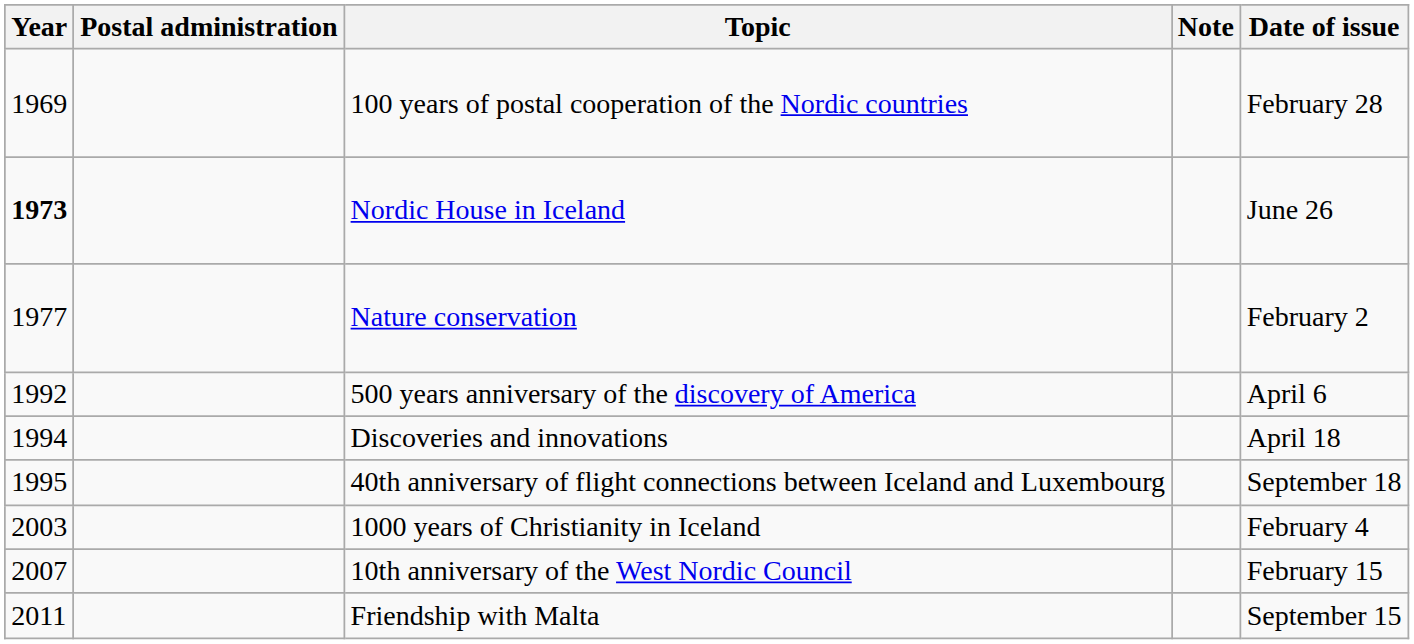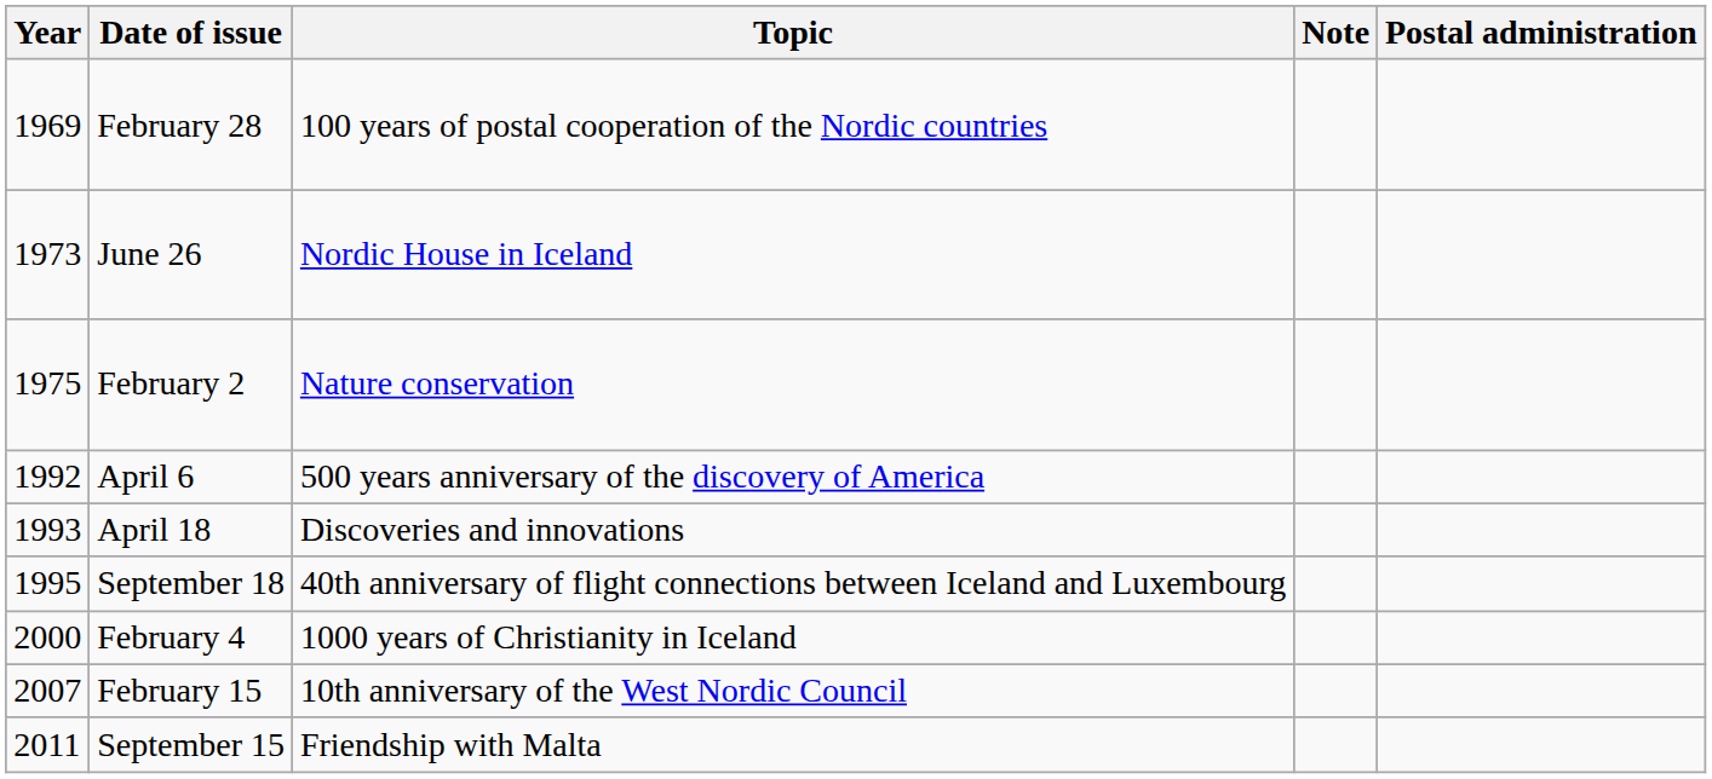 <table class="wikitable">
 <tr>
 <th>Year</th>
-<th>Postal administration</th>
+<th>Date of issue</th>
 <th>Topic</th>
 <th>Note</th>
-<th>Date of issue</th>
+<th>Postal administration</th>
 </tr>
 <tr>
 <td>1969</td>
-<td><br><br><br></td>
+<td>February 28</td>
 <td>100 years of postal cooperation of the <a href='#'>Nordic countries</a></td>
 <td></td>
-<td>February 28</td>
+<td><br><br><br></td>
 </tr>
 <tr>
-<td><strong>1973</strong></td>
-<td><br><br><br></td>
+<td>1973</td>
+<td>June 26</td>
 <td><a href='#'>Nordic House in Iceland</a></td>
 <td></td>
-<td>June 26</td>
+<td><br><br><br></td>
 </tr>
 <tr>
-<td>1977</td>
-<td><br><br><br></td>
+<td>1975</td>
+<td>February 2</td>
 <td><a href='#'>Nature conservation</a></td>
 <td></td>
-<td>February 2</td>
+<td><br><br><br></td>
 </tr>
 <tr>
 <td>1992</td>
-<td></td>
+<td>April 6</td>
 <td>500 years anniversary of the <a href='#'>discovery of America</a></td>
 <td></td>
-<td>April 6</td>
+<td></td>
 </tr>
 <tr>
-<td>1994</td>
-<td><br></td>
+<td>1993</td>
+<td>April 18</td>
 <td>Discoveries and innovations</td>
 <td></td>
-<td>April 18</td>
+<td><br></td>
 </tr>
 <tr>
 <td>1995</td>
-<td></td>
+<td>September 18</td>
 <td>40th anniversary of flight connections between Iceland and Luxembourg</td>
 <td></td>
-<td>September 18</td>
+<td></td>
 </tr>
 <tr>
-<td>2003</td>
-<td></td>
+<td>2000</td>
+<td>February 4</td>
 <td>1000 years of Christianity in Iceland</td>
 <td></td>
-<td>February 4</td>
+<td></td>
 </tr>
 <tr>
 <td>2007</td>
-<td><br></td>
+<td>February 15</td>
 <td>10th anniversary of the <a href='#'>West Nordic Council</a></td>
 <td></td>
-<td>February 15</td>
+<td><br></td>
 </tr>
 <tr>
 <td>2011</td>
-<td></td>
+<td>September 15</td>
 <td>Friendship with Malta</td>
 <td></td>
-<td>September 15</td>
+<td></td>
 </tr>
 </table>
